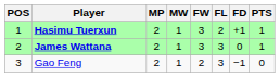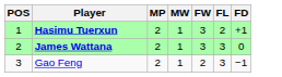 <table class="wikitable" style="text-align: center;">
 <tr>
 <th width=20>POS</th>
 <th width=165>Player</th>
 <th width=20>MP</th>
 <th width=20>MW</th>
 <th width=20>FW</th>
 <th width=20>FL</th>
 <th width=20>FD</th>
-<th width=20>PTS</th>
 </tr>
 <tr style="background:#aaffaa;">
 <td>1</td>
 <td style="text-align:left;"> <strong><a href='#'>Hasimu Tuerxun</a></strong></td>
 <td>2</td>
 <td>1</td>
 <td>3</td>
 <td>2</td>
 <td>+1</td>
-<td>1</td>
 </tr>
 <tr style="background:#aaffaa;">
 <td>2</td>
 <td style="text-align:left;"> <strong><a href='#'>James Wattana</a></strong></td>
 <td>2</td>
 <td>1</td>
 <td>3</td>
 <td>3</td>
 <td>0</td>
-<td>1</td>
 </tr>
 <tr>
 <td>3</td>
 <td style="text-align:left;"> <a href='#'>Gao Feng</a></td>
 <td>2</td>
 <td>1</td>
 <td>2</td>
 <td>3</td>
 <td>−1</td>
-<td>0</td>
 </tr>
 </table>
